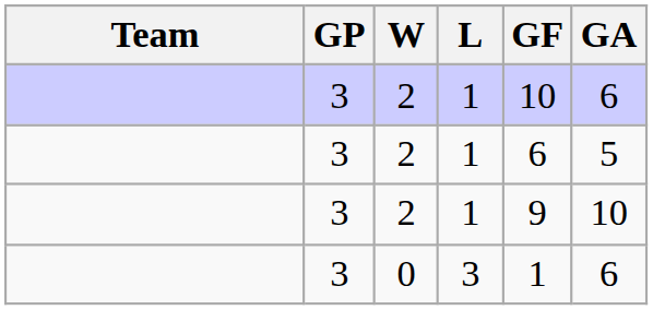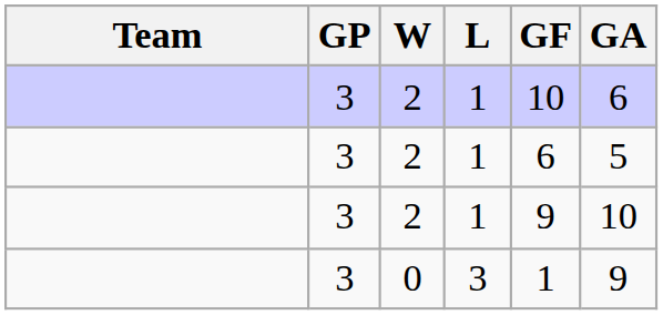 <table class="wikitable" style="text-align:center">
 <tr>
 <th width="120">Team</th>
 <th width="20">GP</th>
 <th width="20">W</th>
 <th width="20">L</th>
 <th width="20">GF</th>
 <th width="20">GA</th>
 </tr>
 <tr bgcolor="#ccccff">
 <td align=left></td>
 <td>3</td>
 <td>2</td>
 <td>1</td>
 <td>10</td>
 <td>6</td>
 </tr>
 <tr>
 <td align=left></td>
 <td>3</td>
 <td>2</td>
 <td>1</td>
 <td>6</td>
 <td>5</td>
 </tr>
 <tr>
 <td align=left></td>
 <td>3</td>
 <td>2</td>
 <td>1</td>
 <td>9</td>
 <td>10</td>
 </tr>
 <tr>
 <td align=left></td>
 <td>3</td>
 <td>0</td>
 <td>3</td>
 <td>1</td>
-<td>6</td>
+<td>9</td>
 </tr>
 </table>
